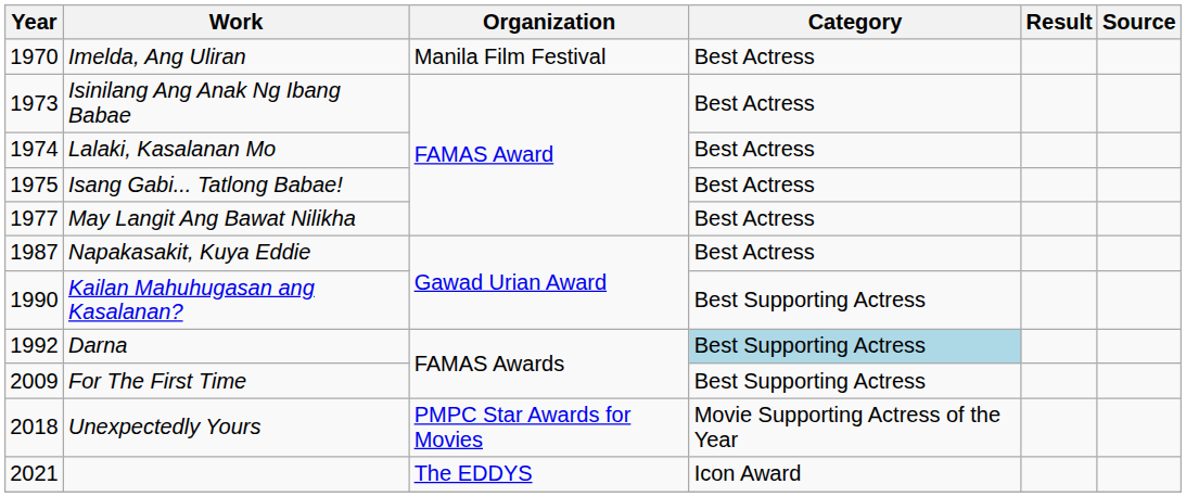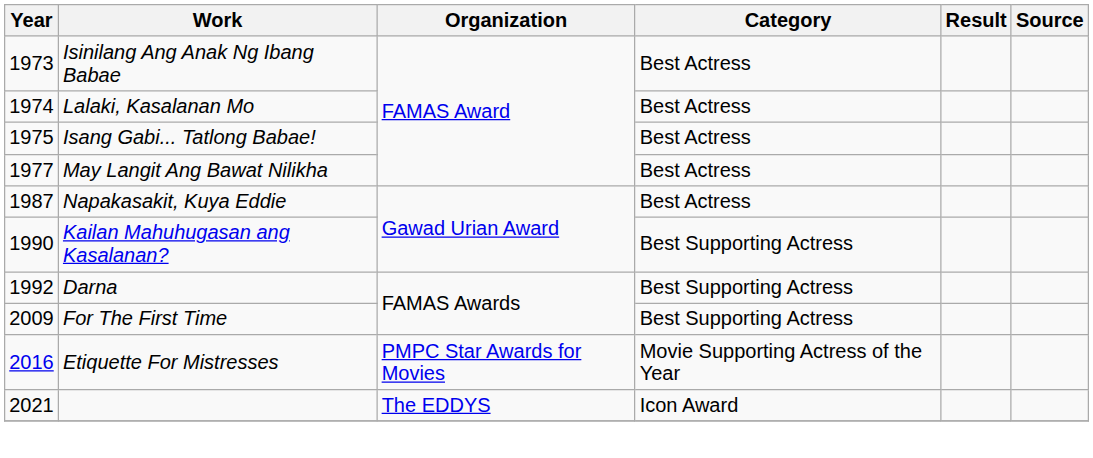 <table class="wikitable">
 <tr>
 <th>Year</th>
 <th>Work</th>
 <th>Organization</th>
 <th>Category</th>
 <th>Result</th>
 <th>Source </th>
-</tr>
-<tr>
-<td>1970</td>
-<td><em>Imelda, Ang Uliran</em></td>
-<td>Manila Film Festival</td>
-<td>Best Actress</td>
-<td></td>
-<td></td>
 </tr>
 <tr>
 <td>1973</td>
 <td><em>Isinilang Ang Anak Ng Ibang Babae</em></td>
 <td rowspan = "4"><a href='#'>FAMAS Award</a></td>
 <td>Best Actress</td>
 <td></td>
 <td></td>
 </tr>
 <tr>
 <td>1974</td>
 <td><em>Lalaki, Kasalanan Mo</em></td>
 <td>Best Actress</td>
 <td></td>
 <td></td>
 </tr>
 <tr>
 <td>1975</td>
 <td><em>Isang Gabi... Tatlong Babae!</em></td>
 <td>Best Actress</td>
 <td></td>
 <td></td>
 </tr>
 <tr>
 <td>1977</td>
 <td><em>May Langit Ang Bawat Nilikha</em></td>
 <td>Best Actress</td>
 <td></td>
 <td></td>
 </tr>
 <tr>
 <td>1987</td>
 <td><em>Napakasakit, Kuya Eddie</em></td>
 <td rowspan = "2"><a href='#'>Gawad Urian Award</a></td>
 <td>Best Actress</td>
 <td></td>
 <td></td>
 </tr>
 <tr>
 <td>1990</td>
 <td><em><a href='#'>Kailan Mahuhugasan ang Kasalanan?</a></em></td>
 <td>Best Supporting Actress</td>
 <td></td>
 <td></td>
 </tr>
 <tr>
 <td>1992</td>
 <td><em>Darna</em></td>
 <td rowspan = "2">FAMAS Awards</td>
-<td style="background: lightblue;">Best Supporting Actress</td>
+<td>Best Supporting Actress</td>
 <td></td>
 <td></td>
 </tr>
 <tr>
 <td>2009</td>
 <td><em>For The First Time</em></td>
 <td>Best Supporting Actress</td>
 <td></td>
 <td></td>
 </tr>
 <tr>
-<td>2018</td>
-<td><em>Unexpectedly Yours</em></td>
+<td><a href='#'>2016</a></td>
+<td><em>Etiquette For Mistresses</em></td>
 <td><a href='#'>PMPC Star Awards for Movies</a></td>
 <td>Movie Supporting Actress of the Year</td>
 <td></td>
 <td></td>
 </tr>
 <tr>
 <td>2021</td>
 <td></td>
 <td><a href='#'>The EDDYS</a></td>
 <td>Icon Award</td>
 <td></td>
 <td></td>
 </tr>
 <tr>
 </tr>
 </table>
